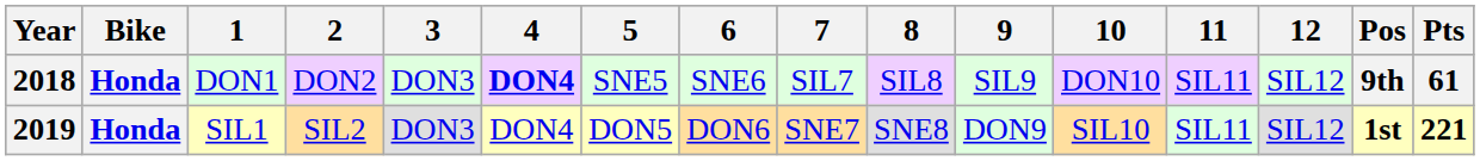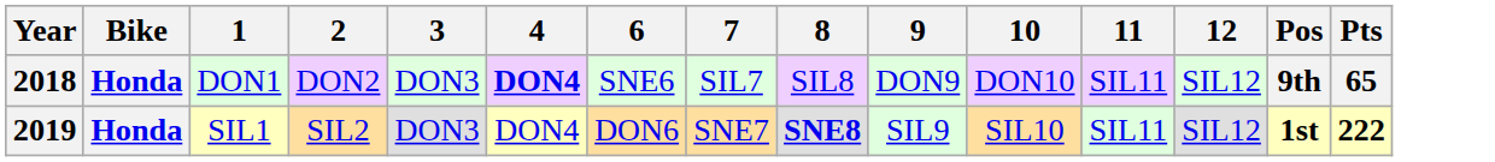 <table class="wikitable" style="text-align:center;">
 <tr>
 <th>Year</th>
 <th>Bike</th>
 <th>1</th>
 <th>2</th>
 <th>3</th>
 <th>4</th>
-<th>5</th>
 <th>6</th>
 <th>7</th>
 <th>8</th>
 <th>9</th>
 <th>10</th>
 <th>11</th>
 <th>12</th>
 <th>Pos</th>
 <th>Pts</th>
 </tr>
 <tr>
 <th>2018</th>
 <th><a href='#'>Honda</a></th>
 <td style="background:#dfffdf;"><a href='#'>DON1</a><br></td>
 <td style="background:#efcfff;"><a href='#'>DON2</a><br></td>
 <td style="background:#dfffdf;"><a href='#'>DON3</a><br></td>
 <td style="background:#efcfff;"><strong><a href='#'>DON4</a><br></strong></td>
-<td style="background:#dfffdf;"><a href='#'>SNE5</a><br></td>
 <td style="background:#dfffdf;"><a href='#'>SNE6</a><br></td>
 <td style="background:#dfffdf;"><a href='#'>SIL7</a><br></td>
 <td style="background:#efcfff;"><a href='#'>SIL8</a><br></td>
-<td style="background:#DFFFDF;"><a href='#'>SIL9</a><br></td>
+<td style="background:#dfffdf;"><a href='#'>DON9</a><br></td>
 <td style="background:#efcfff;"><a href='#'>DON10</a><br></td>
 <td style="background:#efcfff;"><a href='#'>SIL11</a><br></td>
 <td style="background:#dfffdf;"><a href='#'>SIL12</a><br></td>
 <th>9th</th>
-<th>61</th>
+<th>65</th>
 </tr>
 <tr>
 <th>2019</th>
 <th><a href='#'>Honda</a></th>
 <td style="background:#FFFFBF;"><a href='#'>SIL1</a><br></td>
 <td style="background:#FFDF9F;"><a href='#'>SIL2</a><br></td>
 <td style="background:#DFDFDF;"><a href='#'>DON3</a><br></td>
 <td style="background:#FFFFBF;"><a href='#'>DON4</a><br></td>
-<td style="background:#FFFFBF;"><a href='#'>DON5</a><br></td>
 <td style="background:#FFDF9F;"><a href='#'>DON6</a><br></td>
 <td style="background:#FFDF9F;"><a href='#'>SNE7</a><br></td>
-<td style="background:#DFDFDF;"><a href='#'>SNE8</a><br></td>
-<td style="background:#dfffdf;"><a href='#'>DON9</a><br></td>
+<td style="background:#DFDFDF;"><strong><a href='#'>SNE8</a><br></strong></td>
+<td style="background:#DFFFDF;"><a href='#'>SIL9</a><br></td>
 <td style="background:#FFDF9F;"><a href='#'>SIL10</a><br></td>
 <td style="background:#DFFFDF;"><a href='#'>SIL11</a><br></td>
 <td style="background:#DFDFDF;"><a href='#'>SIL12</a><br></td>
 <th style="background:#FFFFBF;">1st</th>
-<th style="background:#FFFFBF;">221</th>
+<th style="background:#FFFFBF;">222</th>
 </tr>
 </table>
